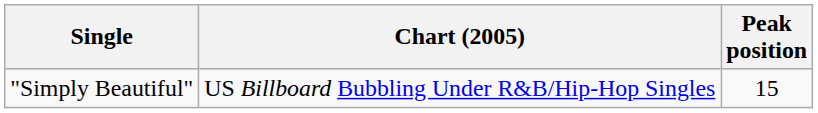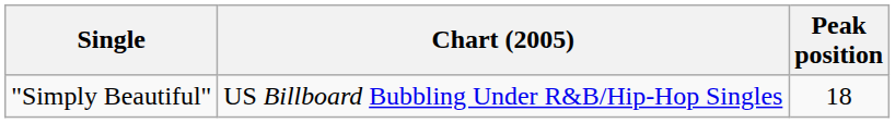 <table class="wikitable">
 <tr>
 <th>Single</th>
 <th>Chart (2005)</th>
 <th>Peak<br>position</th>
 </tr>
 <tr>
 <td>"Simply Beautiful"</td>
 <td>US <em>Billboard</em> <a href='#'>Bubbling Under R&B/Hip-Hop Singles</a></td>
-<td align="center">15</td>
+<td align="center">18</td>
 </tr>
 </table>
